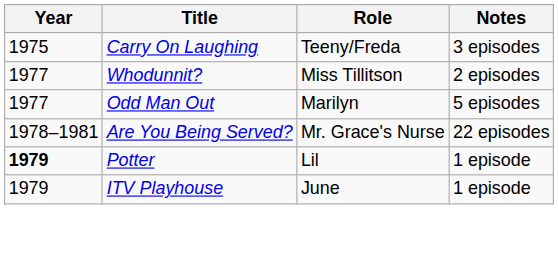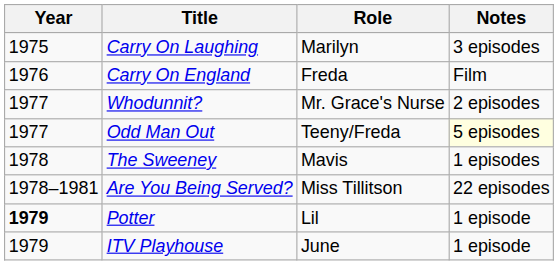 <table class="wikitable">
 <tr>
 <th>Year</th>
 <th>Title</th>
 <th>Role</th>
 <th>Notes</th>
 </tr>
 <tr>
 <td>1975</td>
 <td><em><a href='#'>Carry On Laughing</a></em></td>
-<td>Teeny/Freda</td>
+<td>Marilyn</td>
 <td>3 episodes</td>
+</tr>
+<tr>
+<td>1976</td>
+<td><em><a href='#'>Carry On England</a></em></td>
+<td>Freda</td>
+<td>Film</td>
 </tr>
 <tr>
 <td>1977</td>
 <td><em><a href='#'>Whodunnit?</a></em></td>
-<td>Miss Tillitson</td>
+<td>Mr. Grace's Nurse</td>
 <td>2 episodes</td>
 </tr>
 <tr>
 <td>1977</td>
 <td><em><a href='#'>Odd Man Out</a></em></td>
-<td>Marilyn</td>
-<td>5 episodes</td>
+<td>Teeny/Freda</td>
+<td style="background: lightyellow;">5 episodes</td>
+</tr>
+<tr>
+<td>1978</td>
+<td><em><a href='#'>The Sweeney</a></em></td>
+<td>Mavis</td>
+<td>1 episodes</td>
 </tr>
 <tr>
 <td>1978–1981</td>
 <td><em><a href='#'>Are You Being Served?</a></em></td>
-<td>Mr. Grace's Nurse</td>
+<td>Miss Tillitson</td>
 <td>22 episodes</td>
 </tr>
 <tr>
 <td><strong>1979</strong></td>
 <td><em><a href='#'>Potter</a></em></td>
 <td>Lil</td>
 <td>1 episode</td>
 </tr>
 <tr>
 <td>1979</td>
 <td><em><a href='#'>ITV Playhouse</a></em></td>
 <td>June</td>
 <td>1 episode</td>
 </tr>
 </table>
